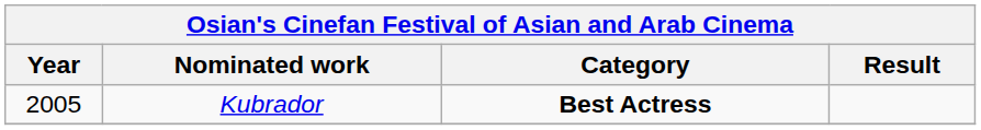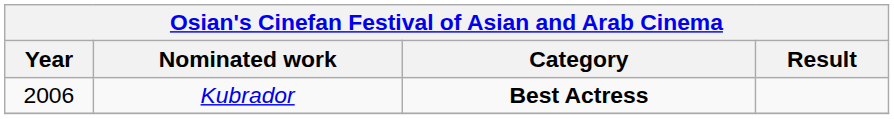 <table width="70%" class="wikitable sortable">
 <tr>
 <th colspan="4"><a href='#'>Osian's Cinefan Festival of Asian and Arab Cinema</a></th>
 </tr>
 <tr>
 <th width="10%">Year</th>
 <th width="35%">Nominated work</th>
 <th width="40%">Category</th>
 <th width="15%">Result</th>
 </tr>
 <tr>
-<td align="center">2005</td>
+<td align="center">2006</td>
 <td align="center"><em><a href='#'>Kubrador</a></em></td>
 <td align="center"><strong>Best Actress</strong></td>
 <td></td>
 </tr>
 <tr>
 </tr>
 </table>
